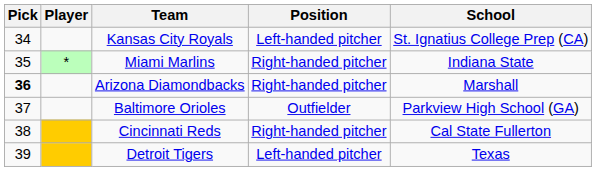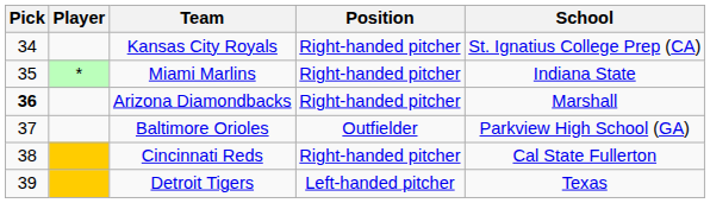 <table class="wikitable sortable plainrowheaders" style="text-align:center; width=74%">
 <tr>
 <th scope="col">Pick</th>
 <th scope="col">Player</th>
 <th scope="col">Team</th>
 <th scope="col">Position</th>
 <th scope="col">School</th>
 </tr>
 <tr>
 <td>34</td>
 <td></td>
 <td><a href='#'>Kansas City Royals</a></td>
-<td><a href='#'>Left-handed pitcher</a></td>
+<td><a href='#'>Right-handed pitcher</a></td>
 <td><a href='#'>St. Ignatius College Prep</a> (<a href='#'>CA</a>)</td>
 </tr>
 <tr>
 <td>35</td>
 <td style=background:#bfb>*</td>
 <td><a href='#'>Miami Marlins</a></td>
 <td><a href='#'>Right-handed pitcher</a></td>
 <td><a href='#'>Indiana State</a></td>
 </tr>
 <tr>
 <td><strong>36</strong></td>
 <td></td>
 <td><a href='#'>Arizona Diamondbacks</a></td>
 <td><a href='#'>Right-handed pitcher</a></td>
 <td><a href='#'>Marshall</a></td>
 </tr>
 <tr>
 <td>37</td>
 <td></td>
 <td><a href='#'>Baltimore Orioles</a></td>
 <td><a href='#'>Outfielder</a></td>
 <td><a href='#'>Parkview High School</a> (<a href='#'>GA</a>)</td>
 </tr>
 <tr>
 <td>38</td>
 <th scope="row" style="text-align:center; background-color:#FFCC00"></th>
 <td><a href='#'>Cincinnati Reds</a></td>
 <td><a href='#'>Right-handed pitcher</a></td>
 <td><a href='#'>Cal State Fullerton</a></td>
 </tr>
 <tr>
 <td>39</td>
 <th scope="row" style="text-align:center; background-color:#FFCC00"></th>
 <td><a href='#'>Detroit Tigers</a></td>
 <td><a href='#'>Left-handed pitcher</a></td>
 <td><a href='#'>Texas</a></td>
 </tr>
 </table>
